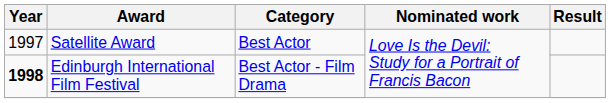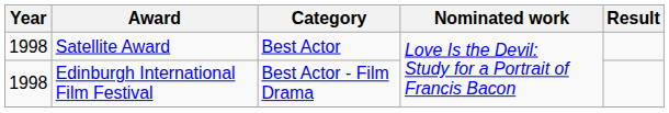 <table class="wikitable unsortable">
 <tr>
 <th>Year</th>
 <th>Award</th>
 <th>Category</th>
 <th>Nominated work</th>
 <th>Result</th>
 </tr>
 <tr>
-<td>1997</td>
+<td>1998</td>
 <td><a href='#'>Satellite Award</a></td>
 <td><a href='#'>Best Actor</a></td>
 <td rowspan=3><em><a href='#'>Love Is the Devil:<br>Study for a Portrait of Francis Bacon</a></em></td>
 <td></td>
 </tr>
 <tr>
-<td><strong>1998</strong></td>
+<td>1998</td>
 <td><a href='#'>Edinburgh International Film Festival</a></td>
 <td><a href='#'>Best Actor - Film Drama</a></td>
 <td></td>
 </tr>
 <tr>
 </tr>
 </table>
